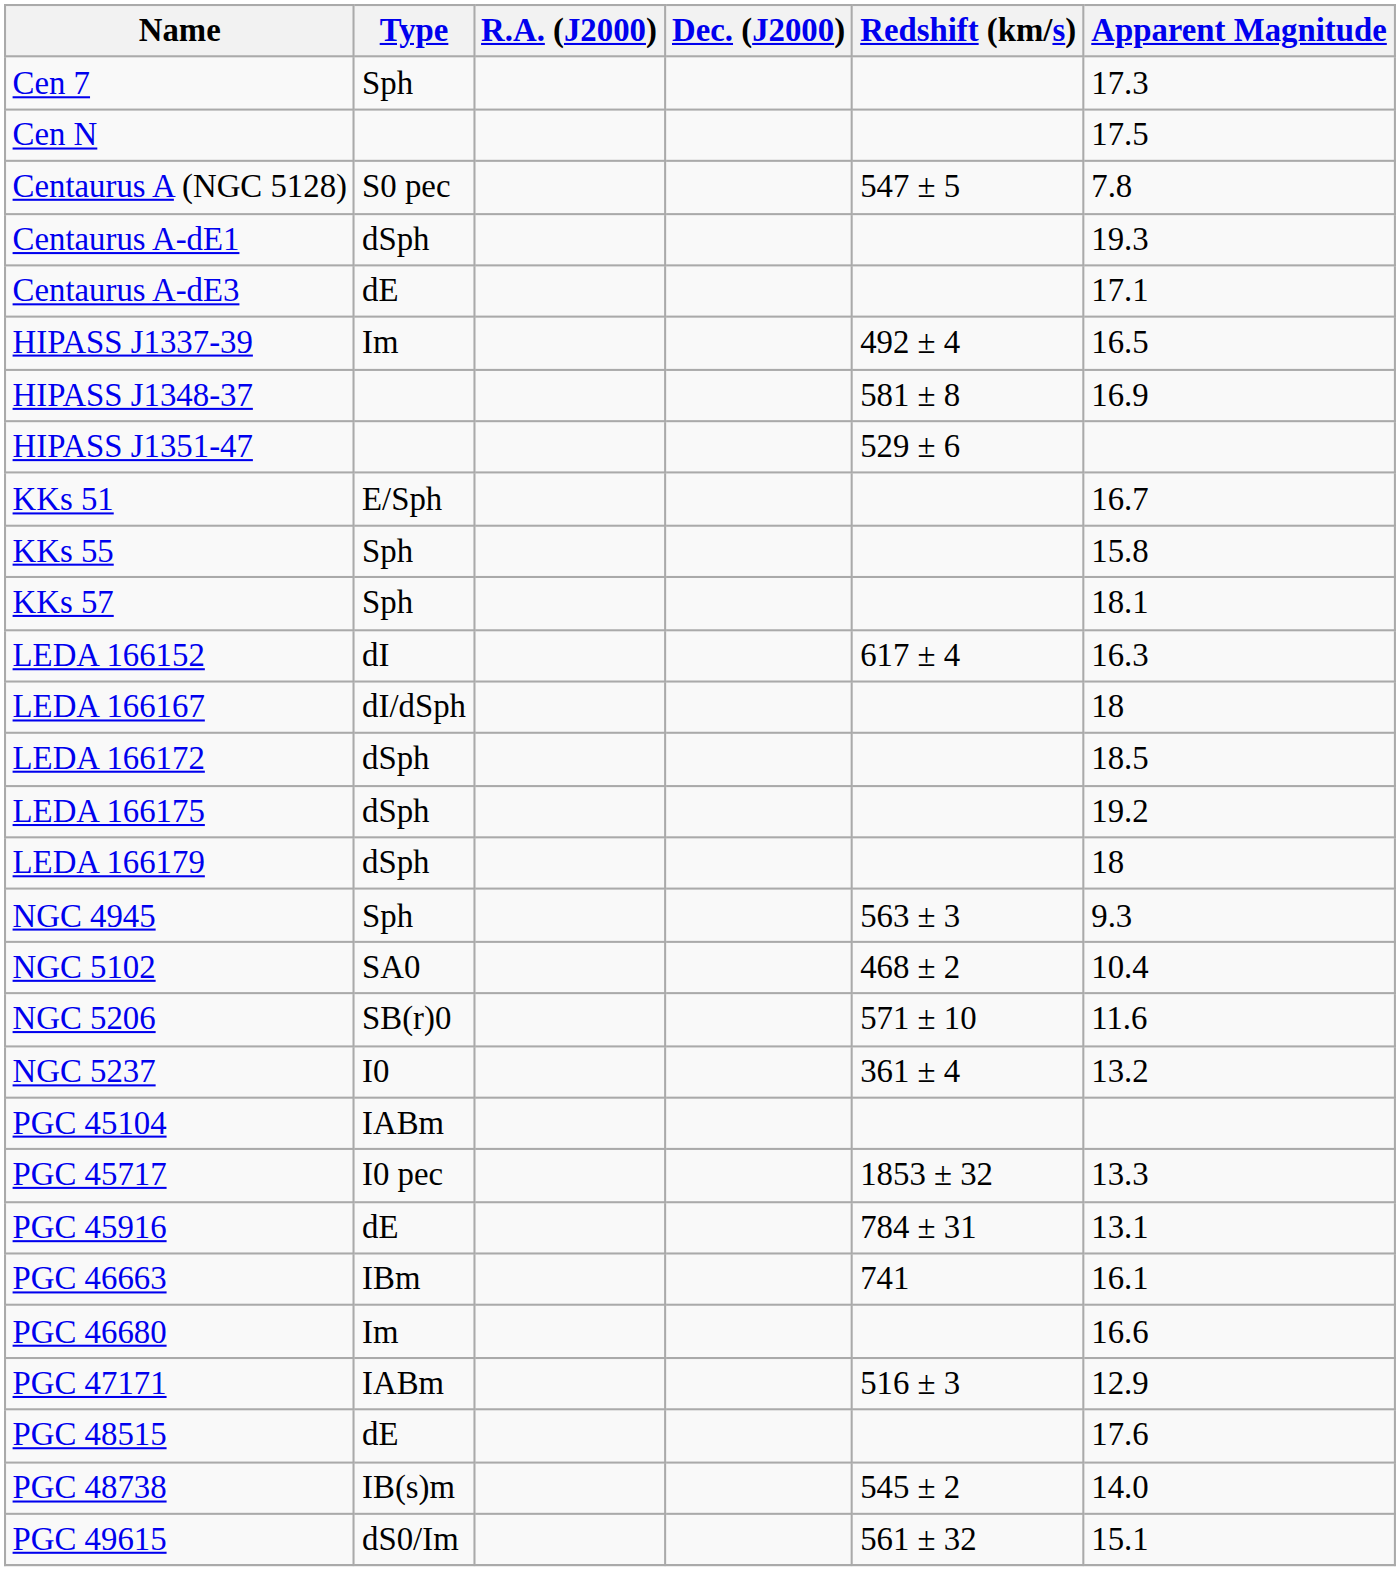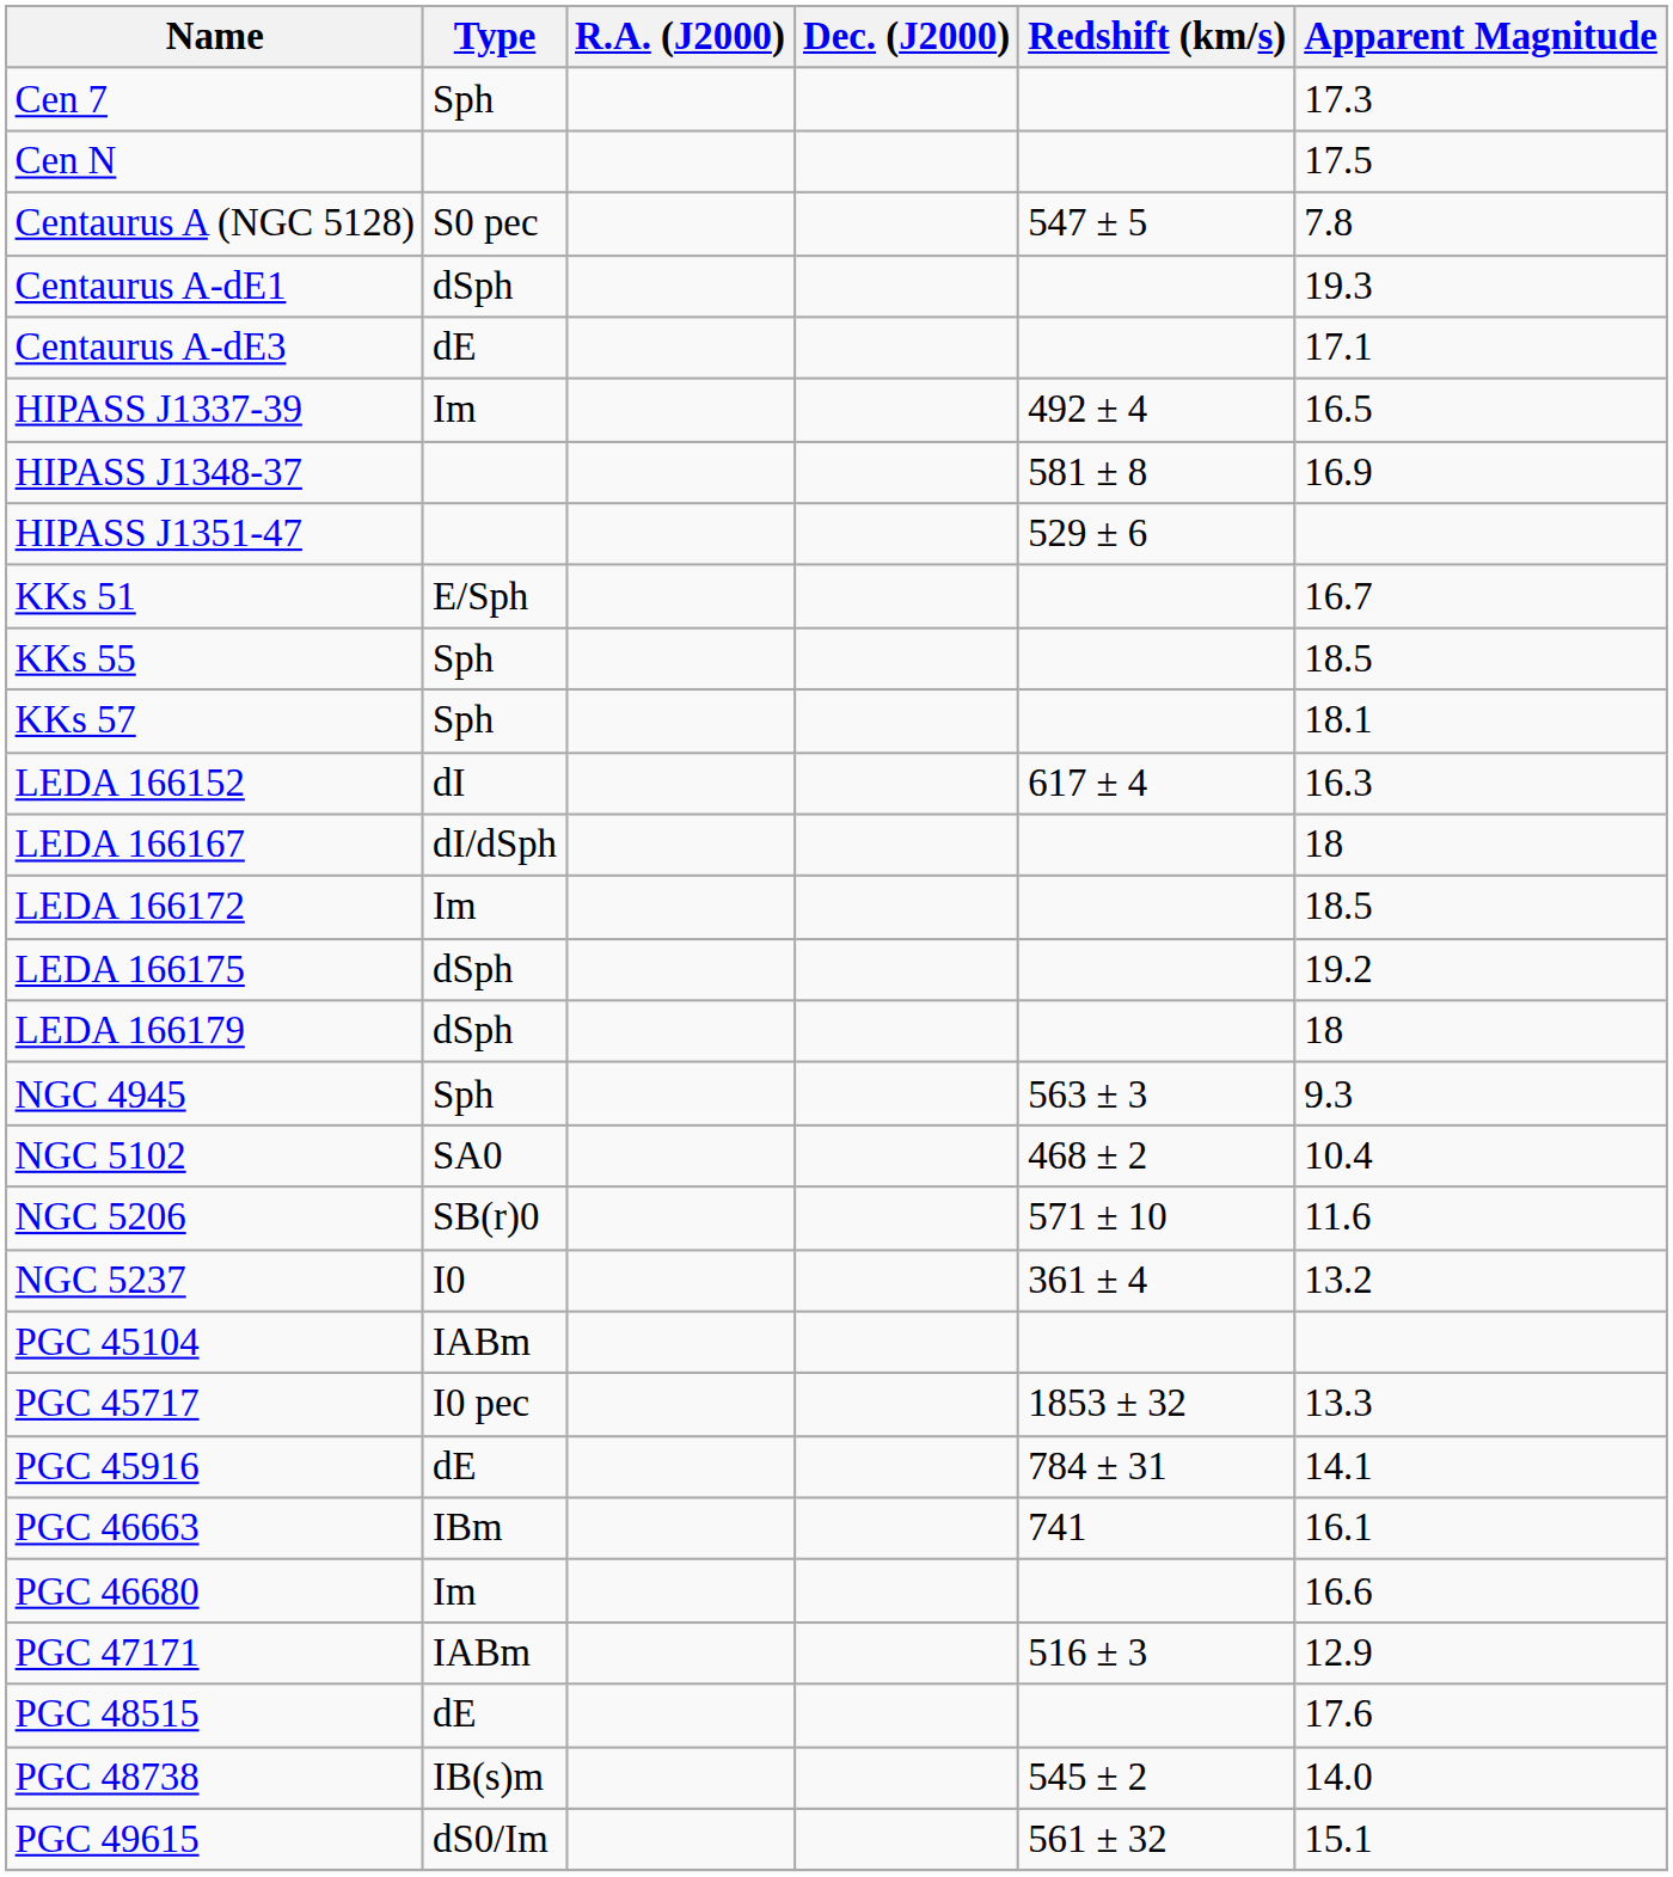 <table class="wikitable sortable">
 <tr>
 <th>Name</th>
 <th><a href='#'>Type</a></th>
 <th><a href='#'>R.A.</a> (<a href='#'>J2000</a>)</th>
 <th><a href='#'>Dec.</a> (<a href='#'>J2000</a>)</th>
 <th><a href='#'>Redshift</a> (km/<a href='#'>s</a>)</th>
 <th><a href='#'>Apparent Magnitude</a></th>
 </tr>
 <tr>
 <td><a href='#'>Cen 7</a></td>
 <td>Sph</td>
 <td></td>
 <td></td>
 <td></td>
 <td>17.3</td>
 </tr>
 <tr>
 <td><a href='#'>Cen N</a></td>
 <td></td>
 <td></td>
 <td></td>
 <td></td>
 <td>17.5</td>
 </tr>
 <tr>
 <td><a href='#'>Centaurus A</a> (NGC 5128)</td>
 <td>S0 pec</td>
 <td></td>
 <td></td>
 <td>547 ± 5</td>
 <td>7.8</td>
 </tr>
 <tr>
 <td><a href='#'>Centaurus A-dE1</a></td>
 <td>dSph</td>
 <td></td>
 <td></td>
 <td></td>
 <td>19.3</td>
 </tr>
 <tr>
 <td><a href='#'>Centaurus A-dE3</a></td>
 <td>dE</td>
 <td></td>
 <td></td>
 <td></td>
 <td>17.1</td>
 </tr>
 <tr>
 <td><a href='#'>HIPASS J1337-39</a></td>
 <td>Im</td>
 <td></td>
 <td></td>
 <td>492 ± 4</td>
 <td>16.5</td>
 </tr>
 <tr>
 <td><a href='#'>HIPASS J1348-37</a></td>
 <td></td>
 <td></td>
 <td></td>
 <td>581 ± 8</td>
 <td>16.9</td>
 </tr>
 <tr>
 <td><a href='#'>HIPASS J1351-47</a></td>
 <td></td>
 <td></td>
 <td></td>
 <td>529 ± 6</td>
 <td></td>
 </tr>
 <tr>
 <td><a href='#'>KKs 51</a></td>
 <td>E/Sph</td>
 <td></td>
 <td></td>
 <td></td>
 <td>16.7</td>
 </tr>
 <tr>
 <td><a href='#'>KKs 55</a></td>
 <td>Sph</td>
 <td></td>
 <td></td>
 <td></td>
-<td>15.8</td>
+<td>18.5</td>
 </tr>
 <tr>
 <td><a href='#'>KKs 57</a></td>
 <td>Sph</td>
 <td></td>
 <td></td>
 <td></td>
 <td>18.1</td>
 </tr>
 <tr>
 <td><a href='#'>LEDA 166152</a></td>
 <td>dI</td>
 <td></td>
 <td></td>
 <td>617 ± 4</td>
 <td>16.3</td>
 </tr>
 <tr>
 <td><a href='#'>LEDA 166167</a></td>
 <td>dI/dSph</td>
 <td></td>
 <td></td>
 <td></td>
 <td>18</td>
 </tr>
 <tr>
 <td><a href='#'>LEDA 166172</a></td>
-<td>dSph</td>
+<td>Im</td>
 <td></td>
 <td></td>
 <td></td>
 <td>18.5</td>
 </tr>
 <tr>
 <td><a href='#'>LEDA 166175</a></td>
 <td>dSph</td>
 <td></td>
 <td></td>
 <td></td>
 <td>19.2</td>
 </tr>
 <tr>
 <td><a href='#'>LEDA 166179</a></td>
 <td>dSph</td>
 <td></td>
 <td></td>
 <td></td>
 <td>18</td>
 </tr>
 <tr>
 <td><a href='#'>NGC 4945</a></td>
 <td>Sph</td>
 <td></td>
 <td></td>
 <td>563 ± 3</td>
 <td>9.3</td>
 </tr>
 <tr>
 <td><a href='#'>NGC 5102</a></td>
 <td>SA0</td>
 <td></td>
 <td></td>
 <td>468 ± 2</td>
 <td>10.4</td>
 </tr>
 <tr>
 <td><a href='#'>NGC 5206</a></td>
 <td>SB(r)0</td>
 <td></td>
 <td></td>
 <td>571 ± 10</td>
 <td>11.6</td>
 </tr>
 <tr>
 <td><a href='#'>NGC 5237</a></td>
 <td>I0</td>
 <td></td>
 <td></td>
 <td>361 ± 4</td>
 <td>13.2</td>
 </tr>
 <tr>
 <td><a href='#'>PGC 45104</a></td>
 <td>IABm</td>
 <td></td>
 <td></td>
 <td></td>
 <td></td>
 </tr>
 <tr>
 <td><a href='#'>PGC 45717</a></td>
 <td>I0 pec</td>
 <td></td>
 <td></td>
 <td>1853 ± 32</td>
 <td>13.3</td>
 </tr>
 <tr>
 <td><a href='#'>PGC 45916</a></td>
 <td>dE</td>
 <td></td>
 <td></td>
 <td>784 ± 31</td>
-<td>13.1</td>
+<td>14.1</td>
 </tr>
 <tr>
 <td><a href='#'>PGC 46663</a></td>
 <td>IBm</td>
 <td></td>
 <td></td>
 <td>741</td>
 <td>16.1</td>
 </tr>
 <tr>
 <td><a href='#'>PGC 46680</a></td>
 <td>Im</td>
 <td></td>
 <td></td>
 <td></td>
 <td>16.6</td>
 </tr>
 <tr>
 <td><a href='#'>PGC 47171</a></td>
 <td>IABm</td>
 <td></td>
 <td></td>
 <td>516 ± 3</td>
 <td>12.9</td>
 </tr>
 <tr>
 <td><a href='#'>PGC 48515</a></td>
 <td>dE</td>
 <td></td>
 <td></td>
 <td></td>
 <td>17.6</td>
 </tr>
 <tr>
 <td><a href='#'>PGC 48738</a></td>
 <td>IB(s)m</td>
 <td></td>
 <td></td>
 <td>545 ± 2</td>
 <td>14.0</td>
 </tr>
 <tr>
 <td><a href='#'>PGC 49615</a></td>
 <td>dS0/Im</td>
 <td></td>
 <td></td>
 <td>561 ± 32</td>
 <td>15.1</td>
 </tr>
 <tr>
 </tr>
 </table>
